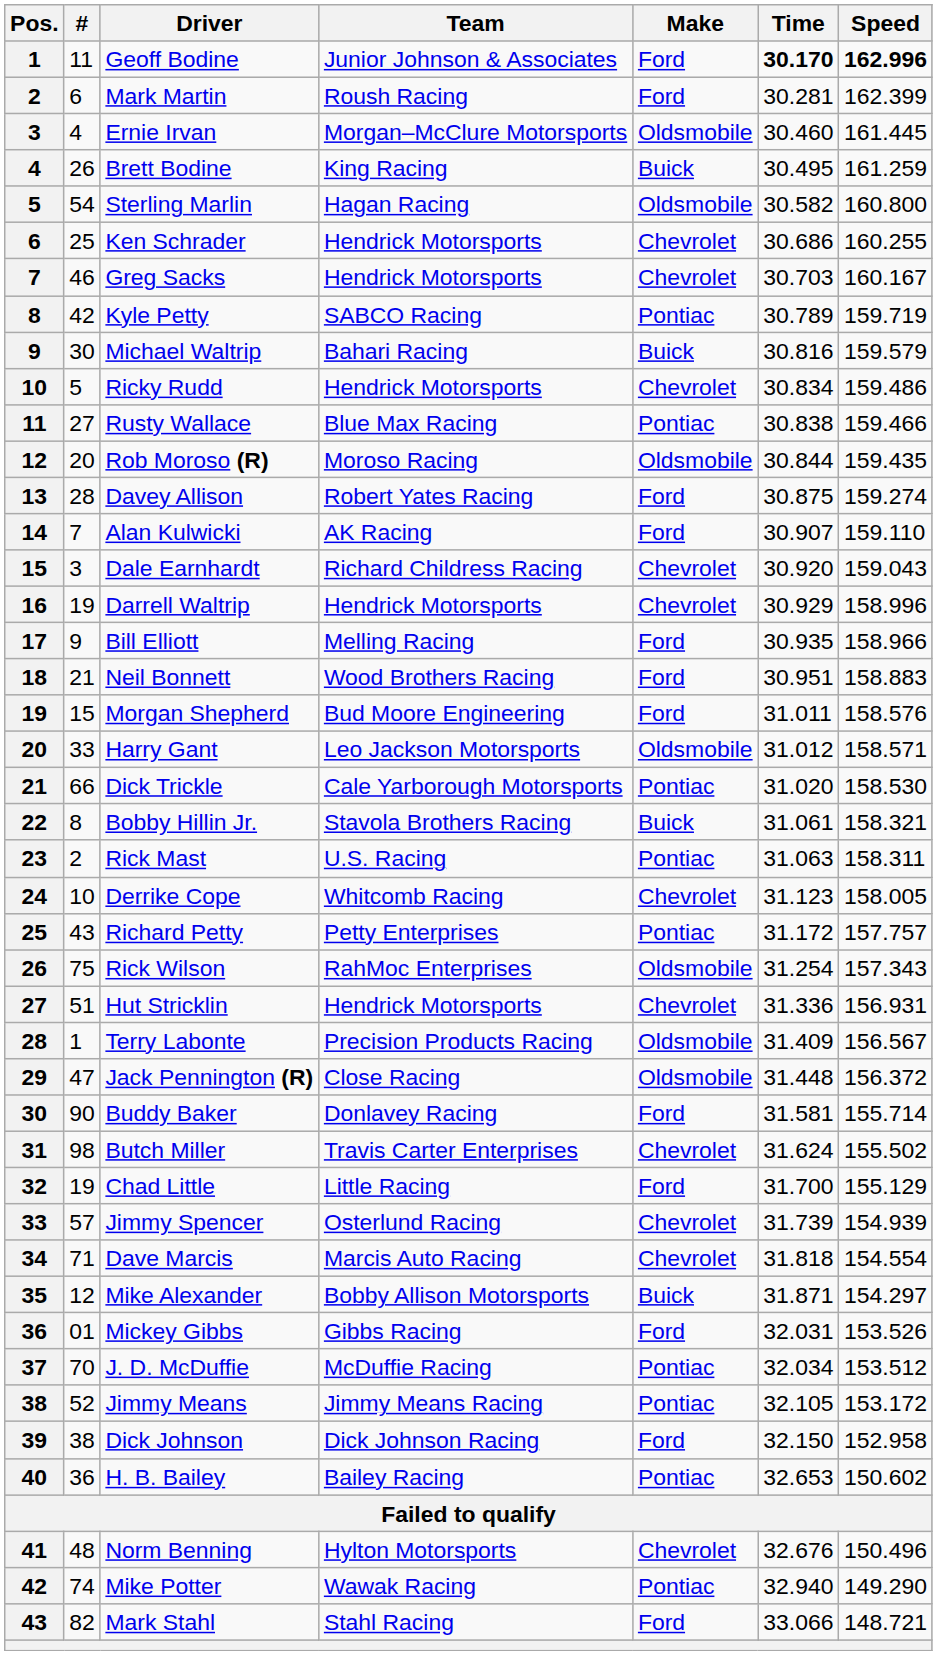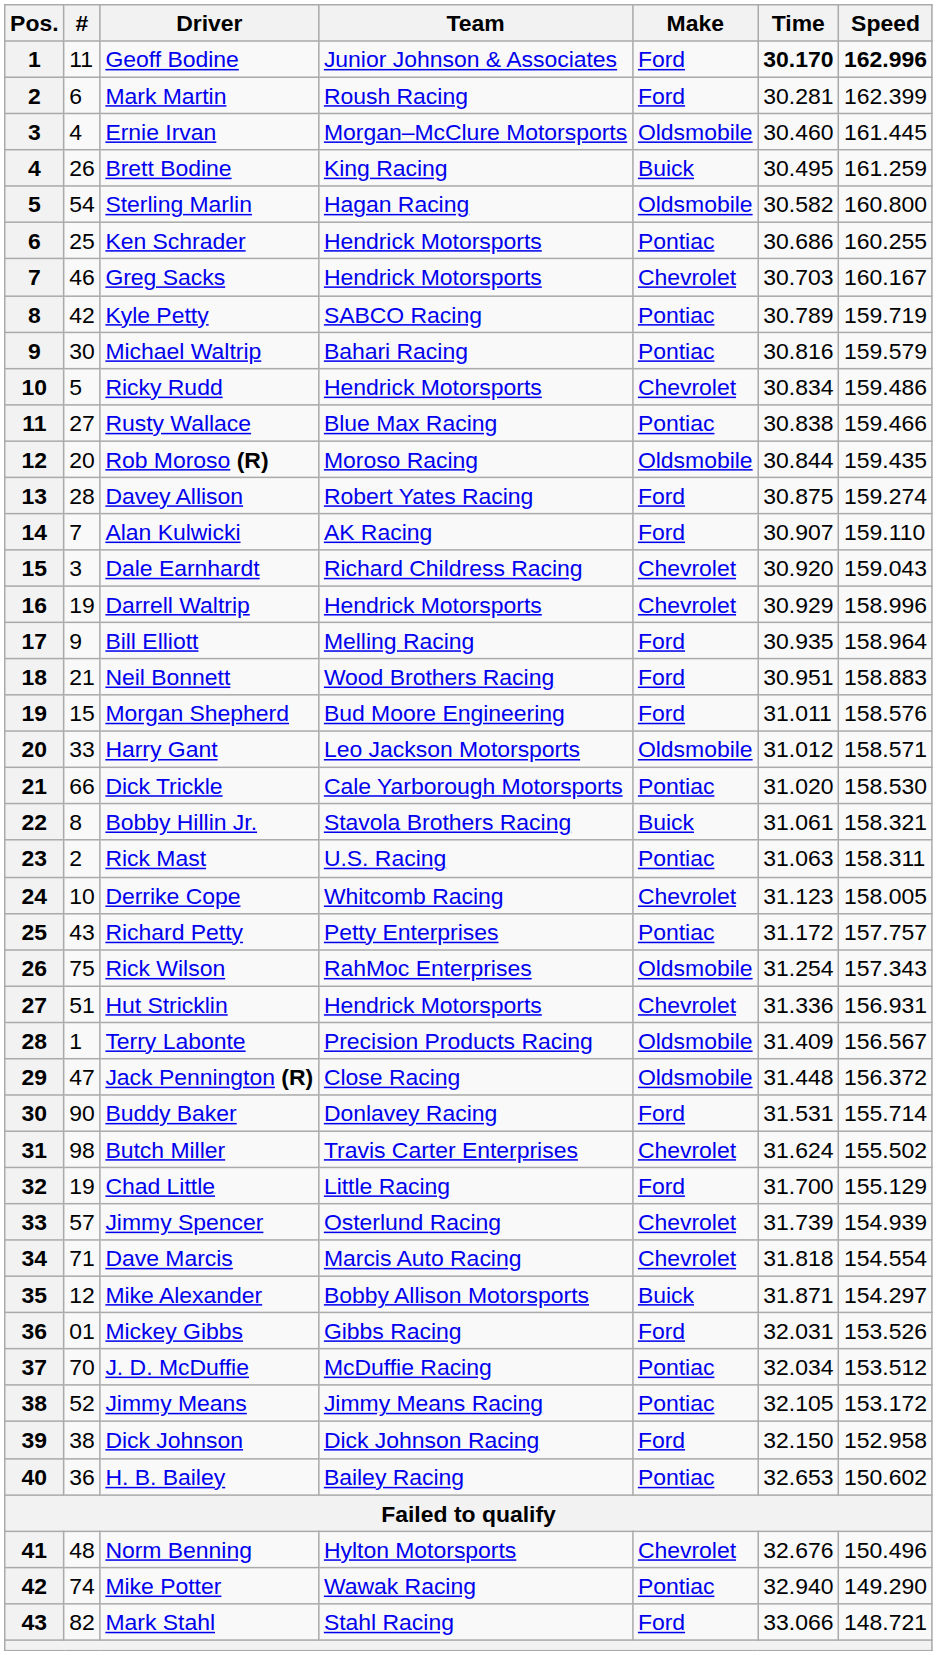 <table class="wikitable" style="font-size:95%">
 <tr>
 <th>Pos.</th>
 <th>#</th>
 <th>Driver</th>
 <th>Team</th>
 <th>Make</th>
 <th>Time</th>
 <th>Speed</th>
 </tr>
 <tr>
 <th>1</th>
 <td>11</td>
 <td><a href='#'>Geoff Bodine</a></td>
 <td><a href='#'>Junior Johnson & Associates</a></td>
 <td><a href='#'>Ford</a></td>
 <td><strong>30.170</strong></td>
 <td><strong>162.996</strong></td>
 </tr>
 <tr>
 <th>2</th>
 <td>6</td>
 <td><a href='#'>Mark Martin</a></td>
 <td><a href='#'>Roush Racing</a></td>
 <td><a href='#'>Ford</a></td>
 <td>30.281</td>
 <td>162.399</td>
 </tr>
 <tr>
 <th>3</th>
 <td>4</td>
 <td><a href='#'>Ernie Irvan</a></td>
 <td><a href='#'>Morgan–McClure Motorsports</a></td>
 <td><a href='#'>Oldsmobile</a></td>
 <td>30.460</td>
 <td>161.445</td>
 </tr>
 <tr>
 <th>4</th>
 <td>26</td>
 <td><a href='#'>Brett Bodine</a></td>
 <td><a href='#'>King Racing</a></td>
 <td><a href='#'>Buick</a></td>
 <td>30.495</td>
 <td>161.259</td>
 </tr>
 <tr>
 <th>5</th>
 <td>54</td>
 <td><a href='#'>Sterling Marlin</a></td>
 <td><a href='#'>Hagan Racing</a></td>
 <td><a href='#'>Oldsmobile</a></td>
 <td>30.582</td>
 <td>160.800</td>
 </tr>
 <tr>
 <th>6</th>
 <td>25</td>
 <td><a href='#'>Ken Schrader</a></td>
 <td><a href='#'>Hendrick Motorsports</a></td>
-<td><a href='#'>Chevrolet</a></td>
+<td><a href='#'>Pontiac</a></td>
 <td>30.686</td>
 <td>160.255</td>
 </tr>
 <tr>
 <th>7</th>
 <td>46</td>
 <td><a href='#'>Greg Sacks</a></td>
 <td><a href='#'>Hendrick Motorsports</a></td>
 <td><a href='#'>Chevrolet</a></td>
 <td>30.703</td>
 <td>160.167</td>
 </tr>
 <tr>
 <th>8</th>
 <td>42</td>
 <td><a href='#'>Kyle Petty</a></td>
 <td><a href='#'>SABCO Racing</a></td>
 <td><a href='#'>Pontiac</a></td>
 <td>30.789</td>
 <td>159.719</td>
 </tr>
 <tr>
 <th>9</th>
 <td>30</td>
 <td><a href='#'>Michael Waltrip</a></td>
 <td><a href='#'>Bahari Racing</a></td>
-<td><a href='#'>Buick</a></td>
+<td><a href='#'>Pontiac</a></td>
 <td>30.816</td>
 <td>159.579</td>
 </tr>
 <tr>
 <th>10</th>
 <td>5</td>
 <td><a href='#'>Ricky Rudd</a></td>
 <td><a href='#'>Hendrick Motorsports</a></td>
 <td><a href='#'>Chevrolet</a></td>
 <td>30.834</td>
 <td>159.486</td>
 </tr>
 <tr>
 <th>11</th>
 <td>27</td>
 <td><a href='#'>Rusty Wallace</a></td>
 <td><a href='#'>Blue Max Racing</a></td>
 <td><a href='#'>Pontiac</a></td>
 <td>30.838</td>
 <td>159.466</td>
 </tr>
 <tr>
 <th>12</th>
 <td>20</td>
 <td><a href='#'>Rob Moroso</a> <strong>(R)</strong></td>
 <td><a href='#'>Moroso Racing</a></td>
 <td><a href='#'>Oldsmobile</a></td>
 <td>30.844</td>
 <td>159.435</td>
 </tr>
 <tr>
 <th>13</th>
 <td>28</td>
 <td><a href='#'>Davey Allison</a></td>
 <td><a href='#'>Robert Yates Racing</a></td>
 <td><a href='#'>Ford</a></td>
 <td>30.875</td>
 <td>159.274</td>
 </tr>
 <tr>
 <th>14</th>
 <td>7</td>
 <td><a href='#'>Alan Kulwicki</a></td>
 <td><a href='#'>AK Racing</a></td>
 <td><a href='#'>Ford</a></td>
 <td>30.907</td>
 <td>159.110</td>
 </tr>
 <tr>
 <th>15</th>
 <td>3</td>
 <td><a href='#'>Dale Earnhardt</a></td>
 <td><a href='#'>Richard Childress Racing</a></td>
 <td><a href='#'>Chevrolet</a></td>
 <td>30.920</td>
 <td>159.043</td>
 </tr>
 <tr>
 <th>16</th>
 <td>19</td>
 <td><a href='#'>Darrell Waltrip</a></td>
 <td><a href='#'>Hendrick Motorsports</a></td>
 <td><a href='#'>Chevrolet</a></td>
 <td>30.929</td>
 <td>158.996</td>
 </tr>
 <tr>
 <th>17</th>
 <td>9</td>
 <td><a href='#'>Bill Elliott</a></td>
 <td><a href='#'>Melling Racing</a></td>
 <td><a href='#'>Ford</a></td>
 <td>30.935</td>
-<td>158.966</td>
+<td>158.964</td>
 </tr>
 <tr>
 <th>18</th>
 <td>21</td>
 <td><a href='#'>Neil Bonnett</a></td>
 <td><a href='#'>Wood Brothers Racing</a></td>
 <td><a href='#'>Ford</a></td>
 <td>30.951</td>
 <td>158.883</td>
 </tr>
 <tr>
 <th>19</th>
 <td>15</td>
 <td><a href='#'>Morgan Shepherd</a></td>
 <td><a href='#'>Bud Moore Engineering</a></td>
 <td><a href='#'>Ford</a></td>
 <td>31.011</td>
 <td>158.576</td>
 </tr>
 <tr>
 <th>20</th>
 <td>33</td>
 <td><a href='#'>Harry Gant</a></td>
 <td><a href='#'>Leo Jackson Motorsports</a></td>
 <td><a href='#'>Oldsmobile</a></td>
 <td>31.012</td>
 <td>158.571</td>
 </tr>
 <tr>
 <th>21</th>
 <td>66</td>
 <td><a href='#'>Dick Trickle</a></td>
 <td><a href='#'>Cale Yarborough Motorsports</a></td>
 <td><a href='#'>Pontiac</a></td>
 <td>31.020</td>
 <td>158.530</td>
 </tr>
 <tr>
 <th>22</th>
 <td>8</td>
 <td><a href='#'>Bobby Hillin Jr.</a></td>
 <td><a href='#'>Stavola Brothers Racing</a></td>
 <td><a href='#'>Buick</a></td>
 <td>31.061</td>
 <td>158.321</td>
 </tr>
 <tr>
 <th>23</th>
 <td>2</td>
 <td><a href='#'>Rick Mast</a></td>
 <td><a href='#'>U.S. Racing</a></td>
 <td><a href='#'>Pontiac</a></td>
 <td>31.063</td>
 <td>158.311</td>
 </tr>
 <tr>
 <th>24</th>
 <td>10</td>
 <td><a href='#'>Derrike Cope</a></td>
 <td><a href='#'>Whitcomb Racing</a></td>
 <td><a href='#'>Chevrolet</a></td>
 <td>31.123</td>
 <td>158.005</td>
 </tr>
 <tr>
 <th>25</th>
 <td>43</td>
 <td><a href='#'>Richard Petty</a></td>
 <td><a href='#'>Petty Enterprises</a></td>
 <td><a href='#'>Pontiac</a></td>
 <td>31.172</td>
 <td>157.757</td>
 </tr>
 <tr>
 <th>26</th>
 <td>75</td>
 <td><a href='#'>Rick Wilson</a></td>
 <td><a href='#'>RahMoc Enterprises</a></td>
 <td><a href='#'>Oldsmobile</a></td>
 <td>31.254</td>
 <td>157.343</td>
 </tr>
 <tr>
 <th>27</th>
 <td>51</td>
 <td><a href='#'>Hut Stricklin</a></td>
 <td><a href='#'>Hendrick Motorsports</a></td>
 <td><a href='#'>Chevrolet</a></td>
 <td>31.336</td>
 <td>156.931</td>
 </tr>
 <tr>
 <th>28</th>
 <td>1</td>
 <td><a href='#'>Terry Labonte</a></td>
 <td><a href='#'>Precision Products Racing</a></td>
 <td><a href='#'>Oldsmobile</a></td>
 <td>31.409</td>
 <td>156.567</td>
 </tr>
 <tr>
 <th>29</th>
 <td>47</td>
 <td><a href='#'>Jack Pennington</a> <strong>(R)</strong></td>
 <td><a href='#'>Close Racing</a></td>
 <td><a href='#'>Oldsmobile</a></td>
 <td>31.448</td>
 <td>156.372</td>
 </tr>
 <tr>
 <th>30</th>
 <td>90</td>
 <td><a href='#'>Buddy Baker</a></td>
 <td><a href='#'>Donlavey Racing</a></td>
 <td><a href='#'>Ford</a></td>
-<td>31.581</td>
+<td>31.531</td>
 <td>155.714</td>
 </tr>
 <tr>
 <th>31</th>
 <td>98</td>
 <td><a href='#'>Butch Miller</a></td>
 <td><a href='#'>Travis Carter Enterprises</a></td>
 <td><a href='#'>Chevrolet</a></td>
 <td>31.624</td>
 <td>155.502</td>
 </tr>
 <tr>
 <th>32</th>
 <td>19</td>
 <td><a href='#'>Chad Little</a></td>
 <td><a href='#'>Little Racing</a></td>
 <td><a href='#'>Ford</a></td>
 <td>31.700</td>
 <td>155.129</td>
 </tr>
 <tr>
 <th>33</th>
 <td>57</td>
 <td><a href='#'>Jimmy Spencer</a></td>
 <td><a href='#'>Osterlund Racing</a></td>
 <td><a href='#'>Chevrolet</a></td>
 <td>31.739</td>
 <td>154.939</td>
 </tr>
 <tr>
 <th>34</th>
 <td>71</td>
 <td><a href='#'>Dave Marcis</a></td>
 <td><a href='#'>Marcis Auto Racing</a></td>
 <td><a href='#'>Chevrolet</a></td>
 <td>31.818</td>
 <td>154.554</td>
 </tr>
 <tr>
 <th>35</th>
 <td>12</td>
 <td><a href='#'>Mike Alexander</a></td>
 <td><a href='#'>Bobby Allison Motorsports</a></td>
 <td><a href='#'>Buick</a></td>
 <td>31.871</td>
 <td>154.297</td>
 </tr>
 <tr>
 <th>36</th>
 <td>01</td>
 <td><a href='#'>Mickey Gibbs</a></td>
 <td><a href='#'>Gibbs Racing</a></td>
 <td><a href='#'>Ford</a></td>
 <td>32.031</td>
 <td>153.526</td>
 </tr>
 <tr>
 <th>37</th>
 <td>70</td>
 <td><a href='#'>J. D. McDuffie</a></td>
 <td><a href='#'>McDuffie Racing</a></td>
 <td><a href='#'>Pontiac</a></td>
 <td>32.034</td>
 <td>153.512</td>
 </tr>
 <tr>
 <th>38</th>
 <td>52</td>
 <td><a href='#'>Jimmy Means</a></td>
 <td><a href='#'>Jimmy Means Racing</a></td>
 <td><a href='#'>Pontiac</a></td>
 <td>32.105</td>
 <td>153.172</td>
 </tr>
 <tr>
 <th>39</th>
 <td>38</td>
 <td><a href='#'>Dick Johnson</a></td>
 <td><a href='#'>Dick Johnson Racing</a></td>
 <td><a href='#'>Ford</a></td>
 <td>32.150</td>
 <td>152.958</td>
 </tr>
 <tr>
 <th>40</th>
 <td>36</td>
 <td><a href='#'>H. B. Bailey</a></td>
 <td><a href='#'>Bailey Racing</a></td>
 <td><a href='#'>Pontiac</a></td>
 <td>32.653</td>
 <td>150.602</td>
 </tr>
 <tr>
 <th colspan="7">Failed to qualify</th>
 </tr>
 <tr>
 <th>41</th>
 <td>48</td>
 <td><a href='#'>Norm Benning</a></td>
 <td><a href='#'>Hylton Motorsports</a></td>
 <td><a href='#'>Chevrolet</a></td>
 <td>32.676</td>
 <td>150.496</td>
 </tr>
 <tr>
 <th>42</th>
 <td>74</td>
 <td><a href='#'>Mike Potter</a></td>
 <td><a href='#'>Wawak Racing</a></td>
 <td><a href='#'>Pontiac</a></td>
 <td>32.940</td>
 <td>149.290</td>
 </tr>
 <tr>
 <th>43</th>
 <td>82</td>
 <td><a href='#'>Mark Stahl</a></td>
 <td><a href='#'>Stahl Racing</a></td>
 <td><a href='#'>Ford</a></td>
 <td>33.066</td>
 <td>148.721</td>
 </tr>
 <tr>
 <th colspan="7"></th>
 </tr>
 </table>
